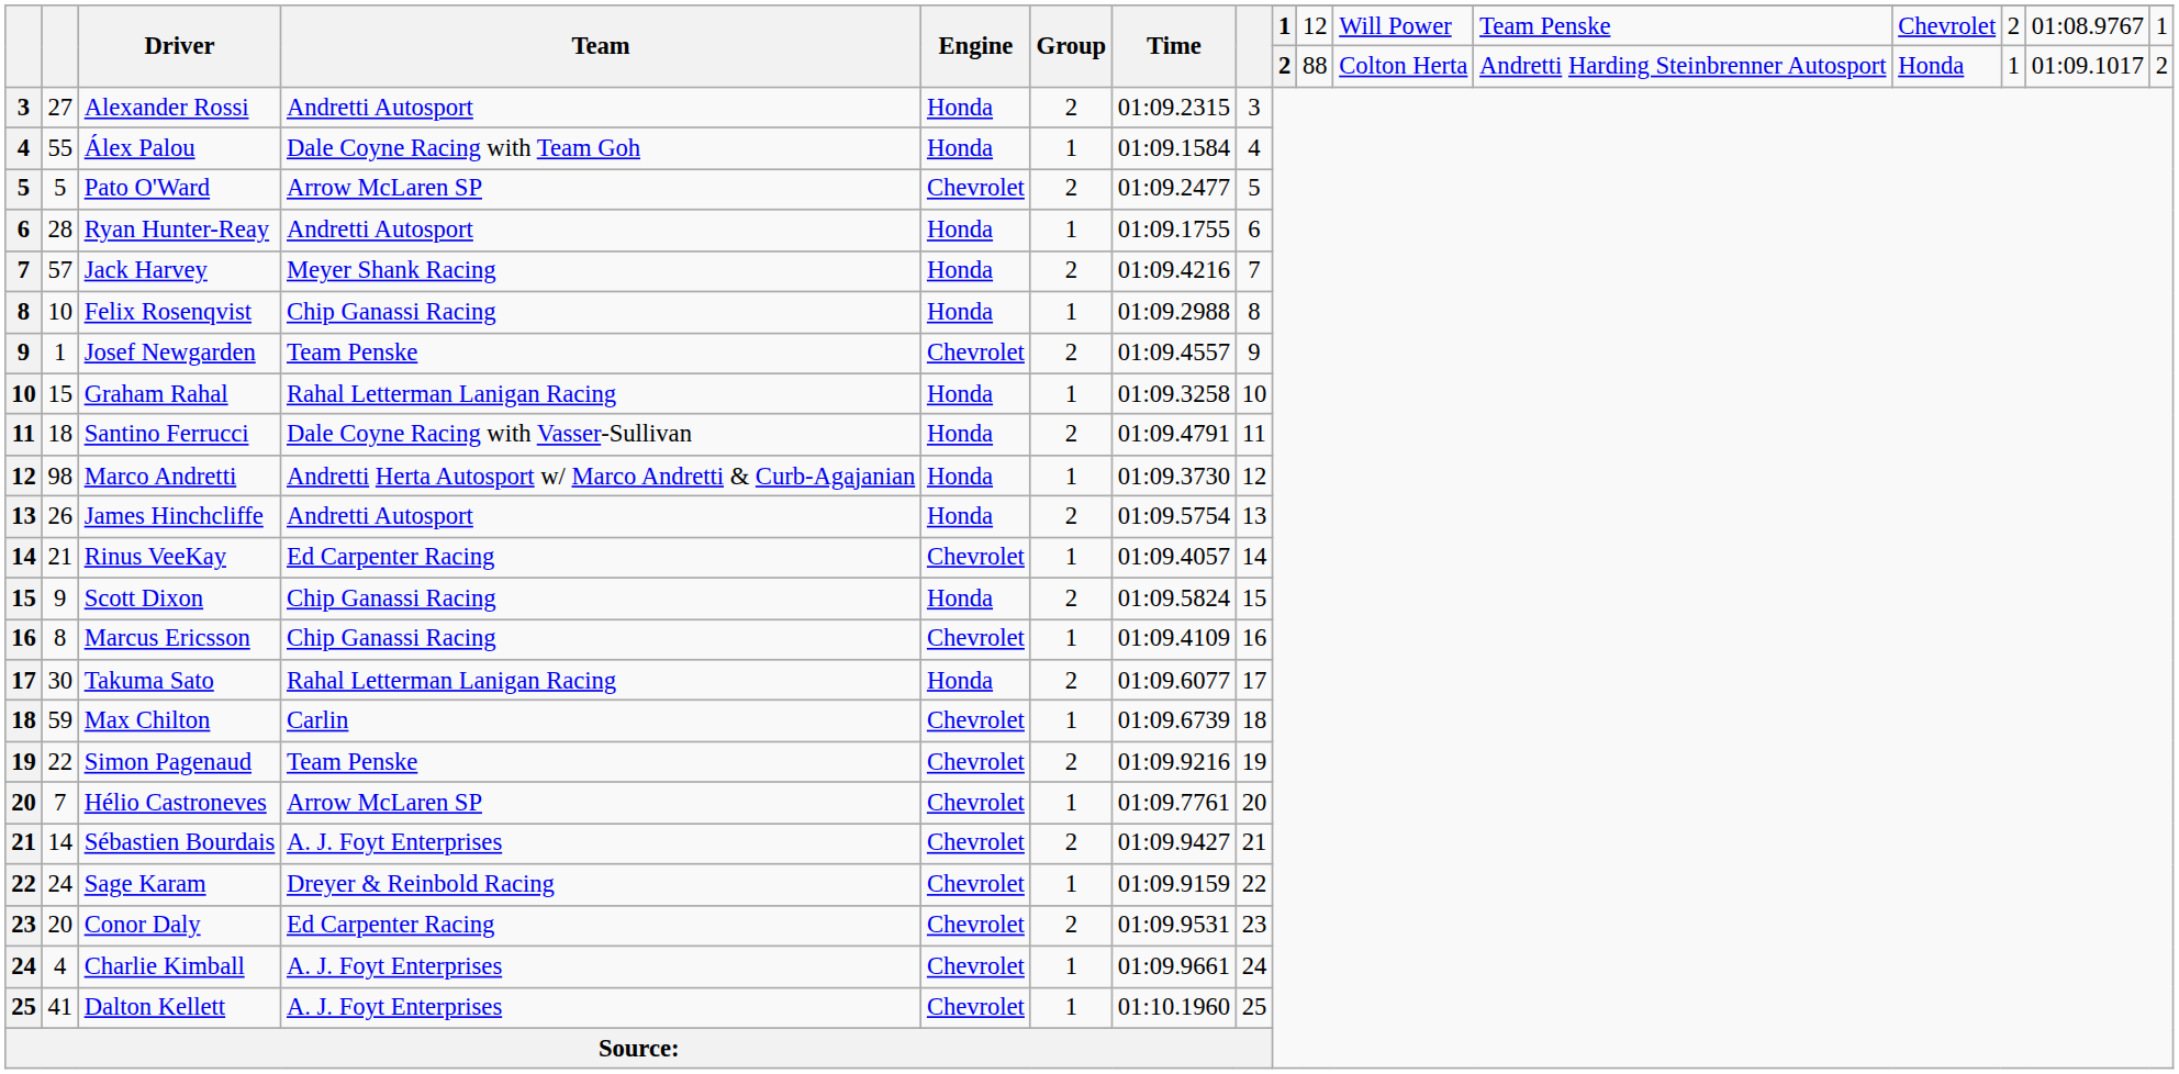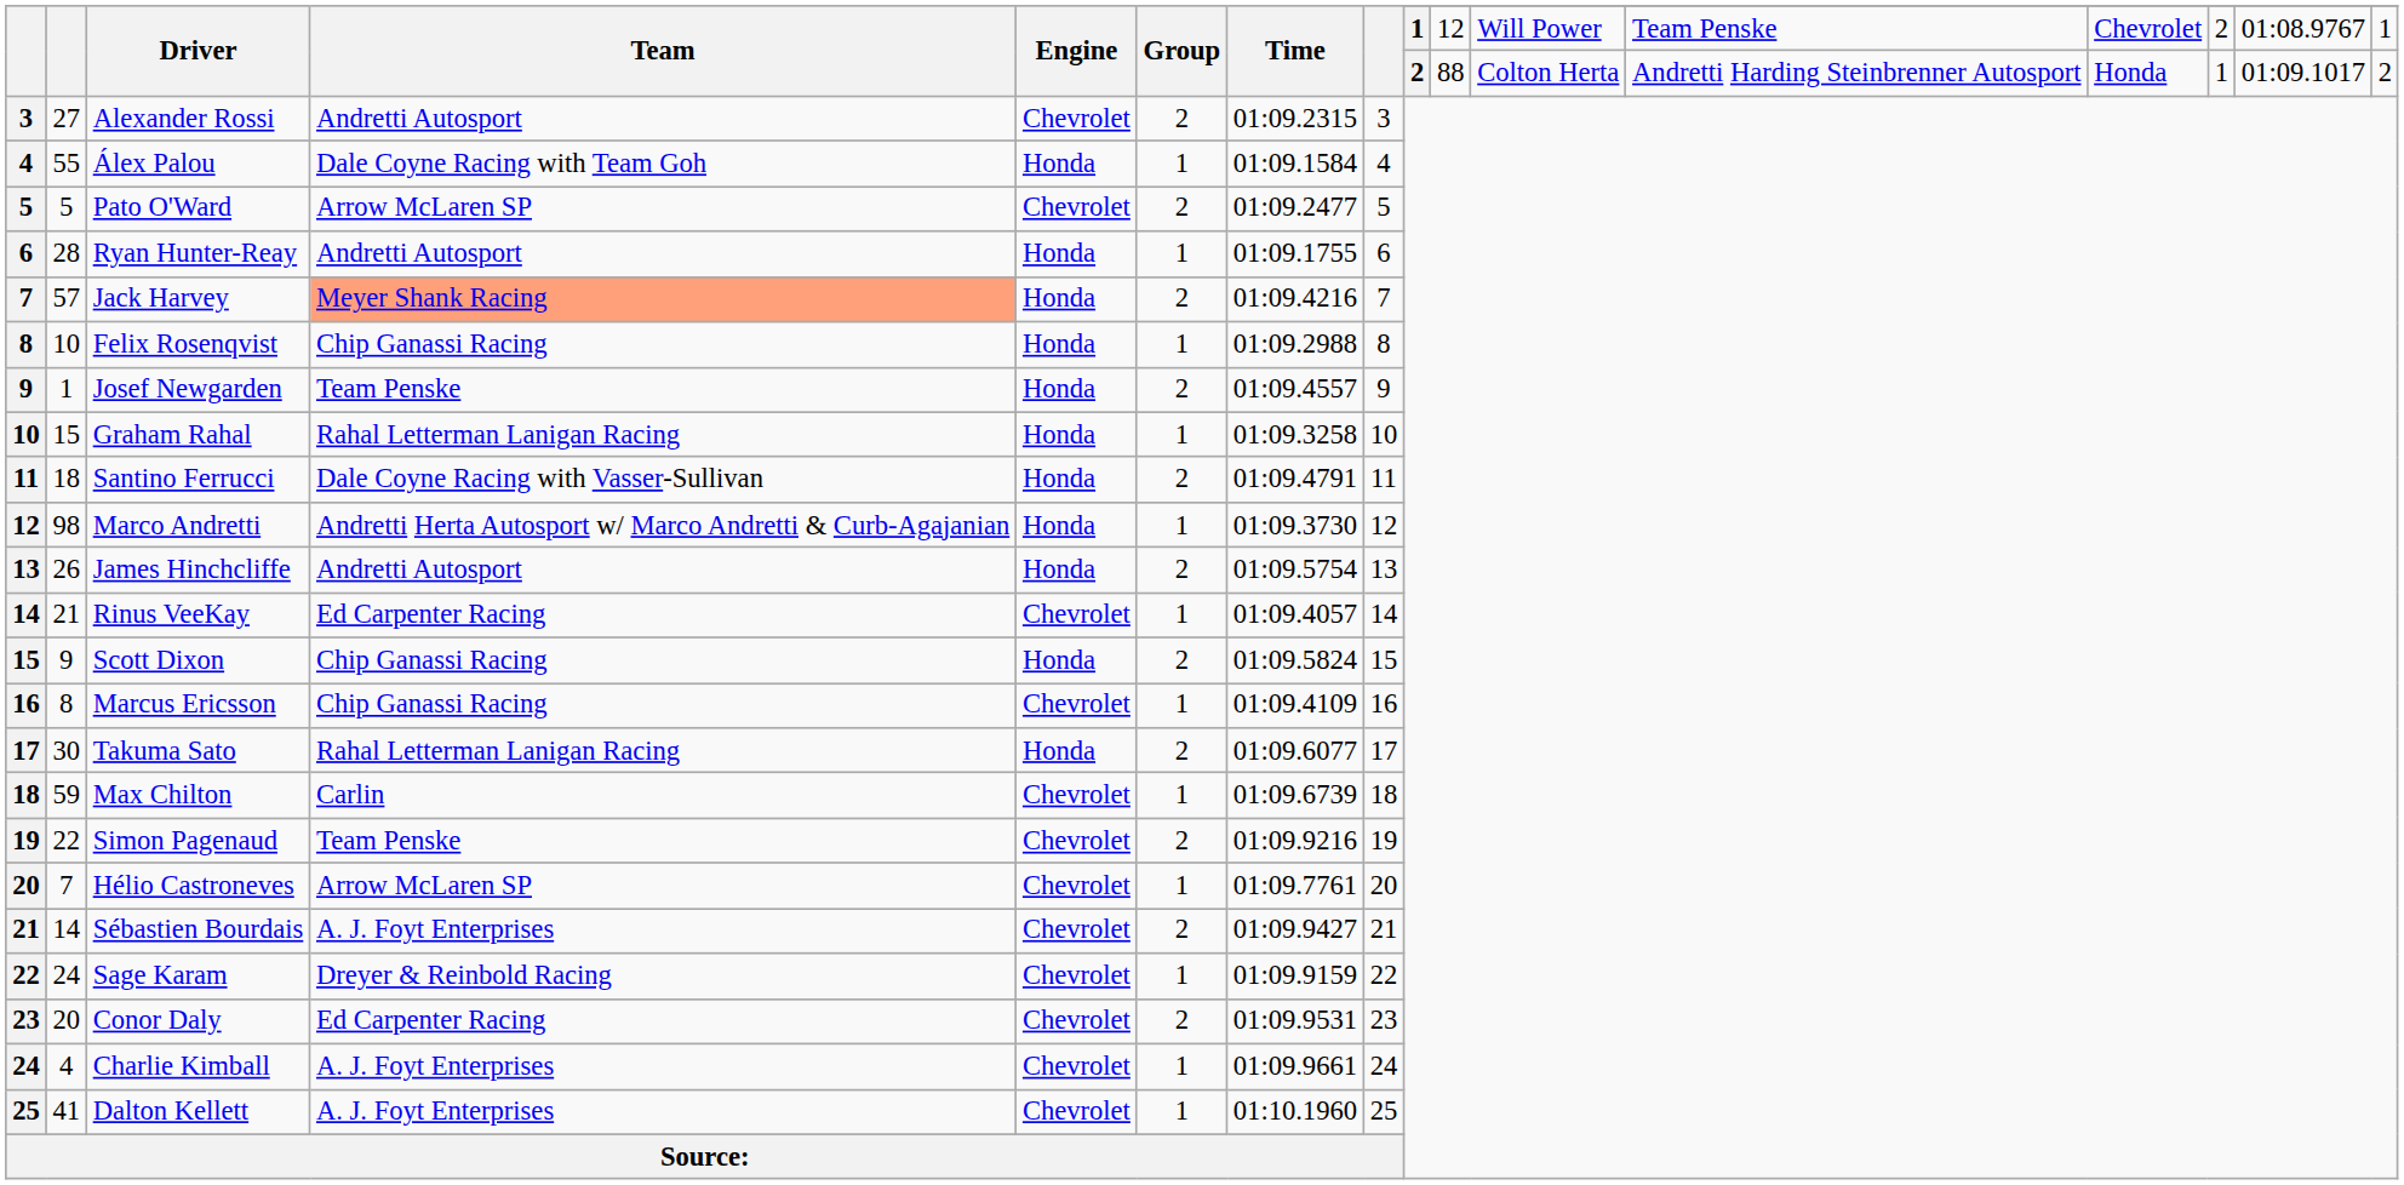 <table class="wikitable sortable" style="text-align:center; font-size:85%;">
 <tr>
 <th rowspan="3"></th>
 <th rowspan="3"></th>
 <th rowspan="3">Driver</th>
 <th rowspan="3">Team</th>
 <th rowspan="3">Engine</th>
 <th rowspan="3">Group</th>
 <th rowspan="3">Time</th>
 <th rowspan="3"></th>
 </tr>
 <tr>
 <th scope="row">1</th>
 <td align="center">12</td>
 <td align="left"> <a href='#'>Will Power</a> <strong></strong></td>
 <td align="left"><a href='#'>Team Penske</a></td>
 <td align="left"><a href='#'>Chevrolet</a></td>
 <td>2</td>
 <td>01:08.9767</td>
 <td align="center">1</td>
 </tr>
 <tr>
 <th scope="row">2</th>
 <td align="center">88</td>
 <td align="left"> <a href='#'>Colton Herta</a></td>
 <td align="left"><a href='#'>Andretti</a> <a href='#'>Harding Steinbrenner Autosport</a></td>
 <td align="left"><a href='#'>Honda</a></td>
 <td>1</td>
 <td>01:09.1017</td>
 <td align="center">2</td>
 </tr>
 <tr>
 <th scope="row">3</th>
 <td align="center">27</td>
 <td align="left"> <a href='#'>Alexander Rossi</a></td>
 <td align="left"><a href='#'>Andretti Autosport</a></td>
-<td align="left"><a href='#'>Honda</a></td>
+<td align="left"><a href='#'>Chevrolet</a></td>
 <td>2</td>
 <td>01:09.2315</td>
 <td align="center">3</td>
 </tr>
 <tr>
 <th scope="row">4</th>
 <td align="center">55</td>
 <td align="left"> <a href='#'>Álex Palou</a> <strong></strong></td>
 <td align="left"><a href='#'>Dale Coyne Racing</a> with <a href='#'>Team Goh</a></td>
 <td align="left"><a href='#'>Honda</a></td>
 <td>1</td>
 <td>01:09.1584</td>
 <td align="center">4</td>
 </tr>
 <tr>
 <th scope="row">5</th>
 <td align="center">5</td>
 <td align="left"> <a href='#'>Pato O'Ward</a></td>
 <td align="left"><a href='#'>Arrow McLaren SP</a></td>
 <td align="left"><a href='#'>Chevrolet</a></td>
 <td>2</td>
 <td>01:09.2477</td>
 <td align="center">5</td>
 </tr>
 <tr>
 <th scope="row">6</th>
 <td align="center">28</td>
 <td align="left"> <a href='#'>Ryan Hunter-Reay</a></td>
 <td align="left"><a href='#'>Andretti Autosport</a></td>
 <td align="left"><a href='#'>Honda</a></td>
 <td>1</td>
 <td>01:09.1755</td>
 <td align="center">6</td>
 </tr>
 <tr>
 <th scope="row">7</th>
 <td align="center">57</td>
 <td align="left"> <a href='#'>Jack Harvey</a></td>
-<td align="left"><a href='#'>Meyer Shank Racing</a></td>
+<td align="left" style="background: lightsalmon;"><a href='#'>Meyer Shank Racing</a></td>
 <td align="left"><a href='#'>Honda</a></td>
 <td>2</td>
 <td>01:09.4216</td>
 <td align="center">7</td>
 </tr>
 <tr>
 <th scope="row">8</th>
 <td align="center">10</td>
 <td align="left"> <a href='#'>Felix Rosenqvist</a></td>
 <td align="left"><a href='#'>Chip Ganassi Racing</a></td>
 <td align="left"><a href='#'>Honda</a></td>
 <td>1</td>
 <td>01:09.2988</td>
 <td align="center">8</td>
 </tr>
 <tr>
 <th scope="row">9</th>
 <td align="center">1</td>
 <td align="left"> <a href='#'>Josef Newgarden</a></td>
 <td align="left"><a href='#'>Team Penske</a></td>
-<td align="left"><a href='#'>Chevrolet</a></td>
+<td align="left"><a href='#'>Honda</a></td>
 <td>2</td>
 <td>01:09.4557</td>
 <td align="center">9</td>
 </tr>
 <tr>
 <th scope="row">10</th>
 <td align="center">15</td>
 <td align="left"> <a href='#'>Graham Rahal</a></td>
 <td align="left"><a href='#'>Rahal Letterman Lanigan Racing</a></td>
 <td align="left"><a href='#'>Honda</a></td>
 <td>1</td>
 <td>01:09.3258</td>
 <td align="center">10</td>
 </tr>
 <tr>
 <th scope="row">11</th>
 <td align="center">18</td>
 <td align="left"> <a href='#'>Santino Ferrucci</a></td>
 <td align="left"><a href='#'>Dale Coyne Racing</a> with <a href='#'>Vasser</a>-Sullivan</td>
 <td align="left"><a href='#'>Honda</a></td>
 <td>2</td>
 <td>01:09.4791</td>
 <td align="center">11</td>
 </tr>
 <tr>
 <th scope="row">12</th>
 <td align="center">98</td>
 <td align="left"> <a href='#'>Marco Andretti</a></td>
 <td align="left"><a href='#'>Andretti</a> <a href='#'>Herta Autosport</a> w/ <a href='#'>Marco Andretti</a> & <a href='#'>Curb-Agajanian</a></td>
 <td align="left"><a href='#'>Honda</a></td>
 <td>1</td>
 <td>01:09.3730</td>
 <td align="center">12</td>
 </tr>
 <tr>
 <th scope="row">13</th>
 <td align="center">26</td>
 <td align="left"> <a href='#'>James Hinchcliffe</a></td>
 <td align="left"><a href='#'>Andretti Autosport</a></td>
 <td align="left"><a href='#'>Honda</a></td>
 <td>2</td>
 <td>01:09.5754</td>
 <td align="center">13</td>
 </tr>
 <tr>
 <th scope="row">14</th>
 <td align="center">21</td>
 <td align="left"> <a href='#'>Rinus VeeKay</a> <strong></strong></td>
 <td align="left"><a href='#'>Ed Carpenter Racing</a></td>
 <td align="left"><a href='#'>Chevrolet</a></td>
 <td>1</td>
 <td>01:09.4057</td>
 <td align="center">14</td>
 </tr>
 <tr>
 <th scope="row">15</th>
 <td align="center">9</td>
 <td align="left"> <a href='#'>Scott Dixon</a> <strong></strong></td>
 <td align="left"><a href='#'>Chip Ganassi Racing</a></td>
 <td align="left"><a href='#'>Honda</a></td>
 <td>2</td>
 <td>01:09.5824</td>
 <td align="center">15</td>
 </tr>
 <tr>
 <th scope="row">16</th>
 <td align="center">8</td>
 <td align="left"> <a href='#'>Marcus Ericsson</a></td>
 <td align="left"><a href='#'>Chip Ganassi Racing</a></td>
 <td align="left"><a href='#'>Chevrolet</a></td>
 <td>1</td>
 <td>01:09.4109</td>
 <td align="center">16</td>
 </tr>
 <tr>
 <th scope="row">17</th>
 <td align="center">30</td>
 <td align="left"> <a href='#'>Takuma Sato</a></td>
 <td align="left"><a href='#'>Rahal Letterman Lanigan Racing</a></td>
 <td align="left"><a href='#'>Honda</a></td>
 <td>2</td>
 <td>01:09.6077</td>
 <td align="center">17</td>
 </tr>
 <tr>
 <th scope="row">18</th>
 <td align="center">59</td>
 <td align="left"> <a href='#'>Max Chilton</a></td>
 <td align="left"><a href='#'>Carlin</a></td>
 <td align="left"><a href='#'>Chevrolet</a></td>
 <td>1</td>
 <td>01:09.6739</td>
 <td align="center">18</td>
 </tr>
 <tr>
 <th scope="row">19</th>
 <td align="center">22</td>
 <td align="left"> <a href='#'>Simon Pagenaud</a> <strong></strong></td>
 <td align="left"><a href='#'>Team Penske</a></td>
 <td align="left"><a href='#'>Chevrolet</a></td>
 <td>2</td>
 <td>01:09.9216</td>
 <td align="center">19</td>
 </tr>
 <tr>
 <th scope="row">20</th>
 <td align="center">7</td>
 <td align="left"> <a href='#'>Hélio Castroneves</a></td>
 <td align="left"><a href='#'>Arrow McLaren SP</a></td>
 <td align="left"><a href='#'>Chevrolet</a></td>
 <td>1</td>
 <td>01:09.7761</td>
 <td align="center">20</td>
 </tr>
 <tr>
 <th scope="row">21</th>
 <td align="center">14</td>
 <td align="left"> <a href='#'>Sébastien Bourdais</a></td>
 <td align="left"><a href='#'>A. J. Foyt Enterprises</a></td>
 <td align="left"><a href='#'>Chevrolet</a></td>
 <td>2</td>
 <td>01:09.9427</td>
 <td align="center">21</td>
 </tr>
 <tr>
 <th scope="row">22</th>
 <td align="center">24</td>
 <td align="left"> <a href='#'>Sage Karam</a></td>
 <td align="left"><a href='#'>Dreyer & Reinbold Racing</a></td>
 <td align="left"><a href='#'>Chevrolet</a></td>
 <td>1</td>
 <td>01:09.9159</td>
 <td align="center">22</td>
 </tr>
 <tr>
 <th scope="row">23</th>
 <td align="center">20</td>
 <td align="left"> <a href='#'>Conor Daly</a></td>
 <td align="left"><a href='#'>Ed Carpenter Racing</a></td>
 <td align="left"><a href='#'>Chevrolet</a></td>
 <td>2</td>
 <td>01:09.9531</td>
 <td align="center">23</td>
 </tr>
 <tr>
 <th scope="row">24</th>
 <td align="center">4</td>
 <td align="left"> <a href='#'>Charlie Kimball</a></td>
 <td align="left"><a href='#'>A. J. Foyt Enterprises</a></td>
 <td align="left"><a href='#'>Chevrolet</a></td>
 <td>1</td>
 <td>01:09.9661</td>
 <td align="center">24</td>
 </tr>
 <tr>
 <th scope="row">25</th>
 <td align="center">41</td>
 <td align="left"> <a href='#'>Dalton Kellett</a> <strong></strong></td>
 <td align="left"><a href='#'>A. J. Foyt Enterprises</a></td>
 <td align="left"><a href='#'>Chevrolet</a></td>
 <td>1</td>
 <td>01:10.1960</td>
 <td align="center">25</td>
 </tr>
 <tr>
 <th colspan="8">Source:</th>
 </tr>
 </table>
